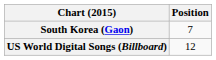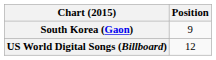 <table class="wikitable plainrowheaders" style="text-align:center;">
 <tr>
 <th>Chart (2015)</th>
 <th>Position</th>
 </tr>
 <tr>
 <th scope=row>South Korea (<a href='#'>Gaon</a>)</th>
-<td>7</td>
+<td>9</td>
 </tr>
 <tr>
 <th scope="row">US World Digital Songs (<em>Billboard</em>)</th>
 <td>12</td>
 </tr>
 </table>
